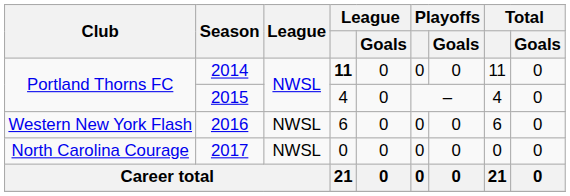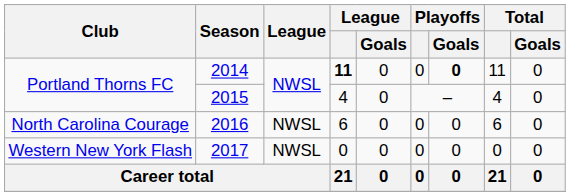 <table class="wikitable" style="text-align:center">
 <tr>
 <th rowspan="2" scope="col">Club</th>
 <th rowspan="2" scope="col">Season</th>
 <th rowspan="2" scope="col">League</th>
 <th colspan="2" scope="colgroup">League</th>
 <th colspan="2" scope="colgroup">Playoffs</th>
 <th colspan="2" scope="colgroup">Total</th>
 </tr>
 <tr>
 <th scope="col"></th>
 <th scope="col">Goals</th>
 <th scope="col"></th>
 <th scope="col">Goals</th>
 <th scope="col"></th>
 <th scope="col">Goals</th>
 </tr>
 <tr>
 <td rowspan="2" scope="row"><a href='#'>Portland Thorns FC</a></td>
 <td><a href='#'>2014</a></td>
 <td rowspan="2"><a href='#'>NWSL</a></td>
 <td><strong>11</strong></td>
 <td>0</td>
 <td>0</td>
-<td>0</td>
+<td><strong>0</strong></td>
 <td>11</td>
 <td>0</td>
 </tr>
 <tr>
 <td><a href='#'>2015</a></td>
 <td>4</td>
 <td>0</td>
 <td colspan="2">–</td>
 <td>4</td>
 <td>0</td>
 </tr>
 <tr>
-<td scope="row"><a href='#'>Western New York Flash</a></td>
+<td scope="row"><a href='#'>North Carolina Courage</a></td>
 <td><a href='#'>2016</a></td>
 <td>NWSL</td>
 <td>6</td>
 <td>0</td>
 <td>0</td>
 <td>0</td>
 <td>6</td>
 <td>0</td>
 </tr>
 <tr>
-<td scope="row"><a href='#'>North Carolina Courage</a></td>
+<td scope="row"><a href='#'>Western New York Flash</a></td>
 <td><a href='#'>2017</a></td>
 <td>NWSL</td>
 <td>0</td>
 <td>0</td>
 <td>0</td>
 <td>0</td>
 <td>0</td>
 <td>0</td>
 </tr>
 <tr>
 <th colspan=3 scope="row">Career total</th>
 <th>21</th>
 <th>0</th>
 <th>0</th>
 <th>0</th>
 <th>21</th>
 <th>0</th>
 </tr>
 <tr>
 </tr>
 </table>
